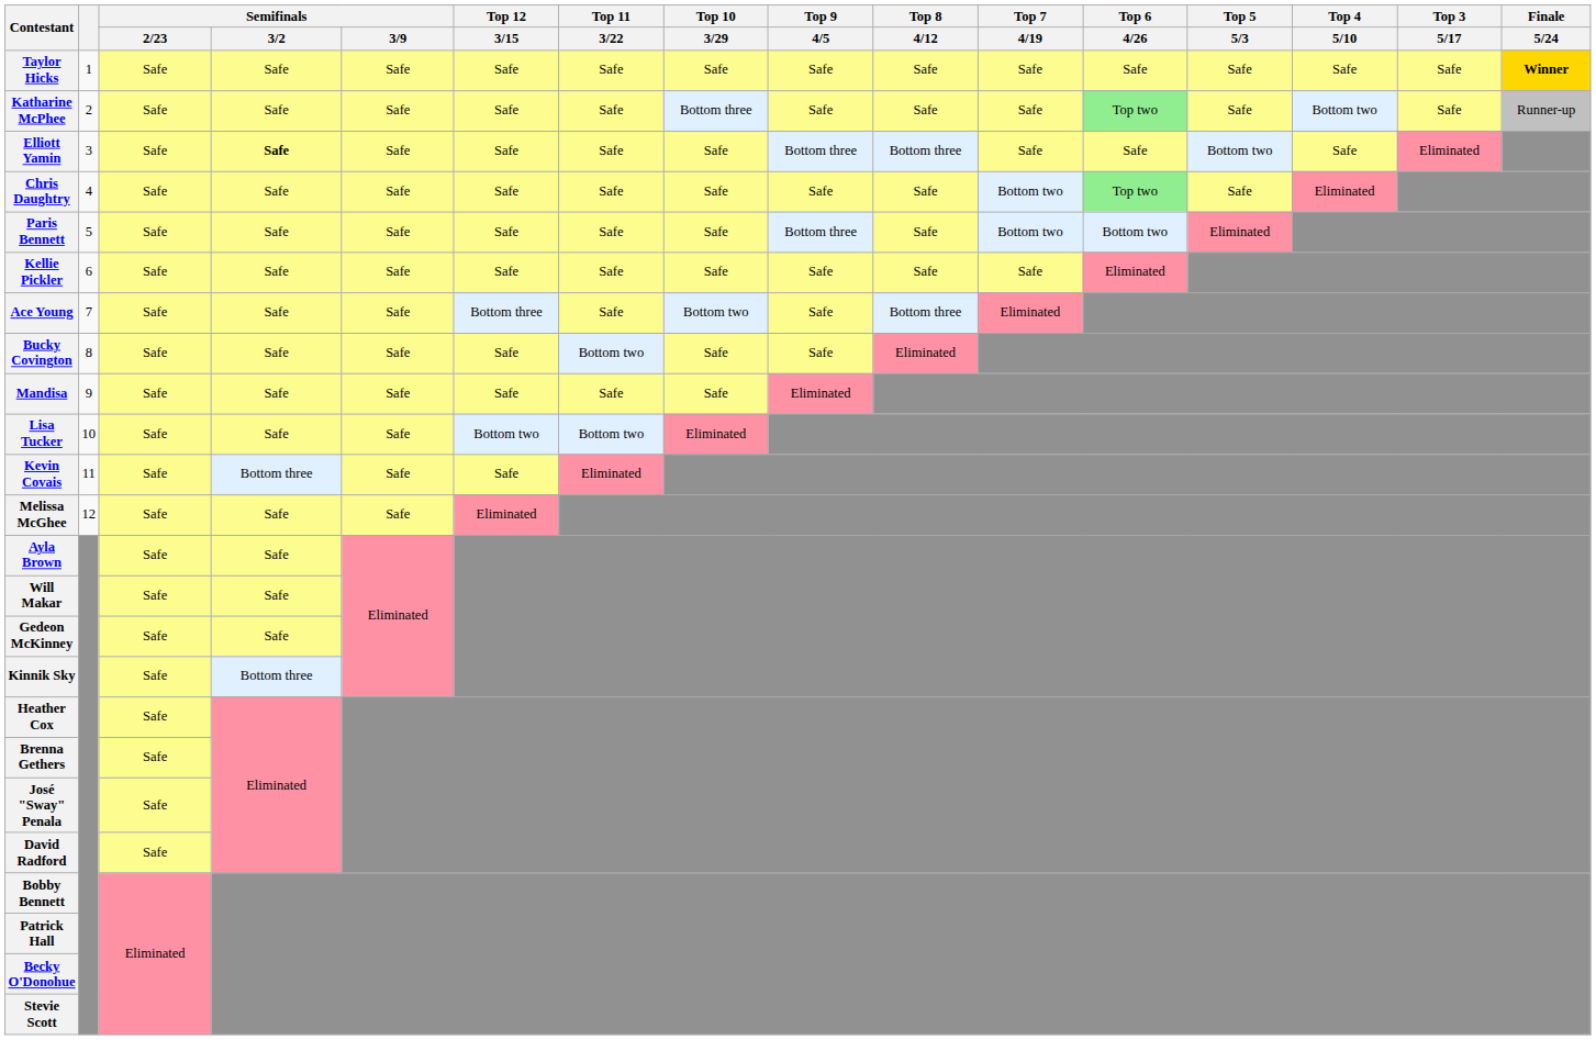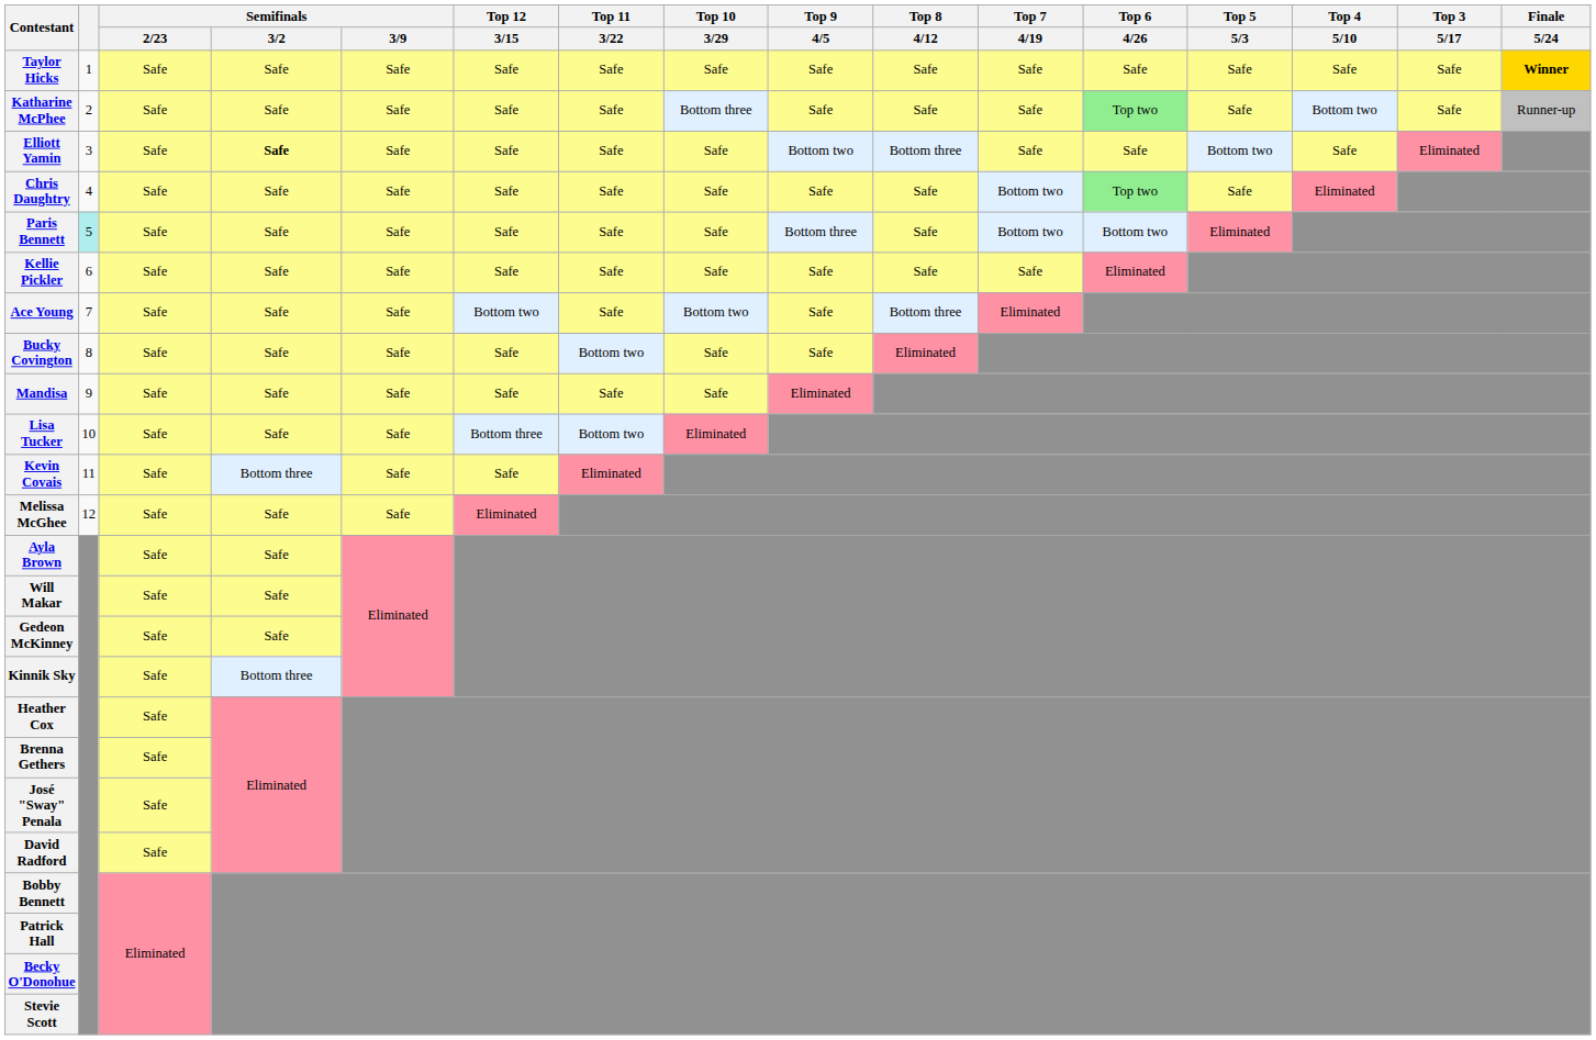 <table class="wikitable" style="text-align:center; font-size:85%;">
 <tr>
 <th rowspan="2" scope="col">Contestant</th>
 <th rowspan="2" scope="col"></th>
 <th scope="col" colspan=3 style="width:24%;">Semifinals</th>
 <th scope="col" style="width:7%;">Top 12</th>
 <th scope="col" style="width:7%;">Top 11</th>
 <th scope="col" style="width:7%;">Top 10</th>
 <th scope="col" style="width:7%;">Top 9</th>
 <th scope="col" style="width:7%;">Top 8</th>
 <th scope="col" style="width:7%;">Top 7</th>
 <th scope="col" style="width:7%;">Top 6</th>
 <th scope="col" style="width:7%;">Top 5</th>
 <th scope="col" style="width:7%;">Top 4</th>
 <th scope="col" style="width:7%;">Top 3</th>
 <th scope="col" style="width:7%;">Finale</th>
 </tr>
 <tr>
 <th>2/23</th>
 <th>3/2</th>
 <th>3/9</th>
 <th>3/15</th>
 <th>3/22</th>
 <th>3/29</th>
 <th>4/5</th>
 <th>4/12</th>
 <th>4/19</th>
 <th>4/26</th>
 <th>5/3</th>
 <th>5/10</th>
 <th>5/17</th>
 <th>5/24</th>
 </tr>
 <tr style="height:40px">
 <th scope="row"><a href='#'>Taylor Hicks</a></th>
 <td>1</td>
 <td style="background:#FDFC8F;">Safe</td>
 <td style="background:#FDFC8F;">Safe</td>
 <td style="background:#FDFC8F;">Safe</td>
 <td style="background:#FDFC8F;">Safe</td>
 <td style="background:#FDFC8F;">Safe</td>
 <td style="background:#FDFC8F;">Safe</td>
 <td style="background:#FDFC8F;">Safe</td>
 <td style="background:#FDFC8F;">Safe</td>
 <td style="background:#FDFC8F;">Safe</td>
 <td style="background:#FDFC8F;">Safe</td>
 <td style="background:#FDFC8F;">Safe</td>
 <td style="background:#FDFC8F;">Safe</td>
 <td style="background:#FDFC8F;">Safe</td>
 <td bgcolor="gold"><strong>Winner</strong></td>
 </tr>
 <tr style="height:40px">
 <th scope="row"><a href='#'>Katharine McPhee</a></th>
 <td>2</td>
 <td style="background:#FDFC8F;">Safe</td>
 <td style="background:#FDFC8F;">Safe</td>
 <td style="background:#FDFC8F;">Safe</td>
 <td style="background:#FDFC8F;">Safe</td>
 <td style="background:#FDFC8F;">Safe</td>
 <td style="background:#e0f0ff;">Bottom three</td>
 <td style="background:#FDFC8F;">Safe</td>
 <td style="background:#FDFC8F;">Safe</td>
 <td style="background:#FDFC8F;">Safe</td>
 <td style="background:lightgreen">Top two</td>
 <td style="background:#FDFC8F;">Safe</td>
 <td style="background:#e0f0ff;">Bottom two</td>
 <td style="background:#FDFC8F;">Safe</td>
 <td bgcolor="silver">Runner-up</td>
 </tr>
 <tr style="height:40px">
 <th scope="row"><a href='#'>Elliott Yamin</a></th>
 <td>3</td>
 <td style="background:#FDFC8F;">Safe</td>
 <td style="background:#FDFC8F;"><strong>Safe</strong></td>
 <td style="background:#FDFC8F;">Safe</td>
 <td style="background:#FDFC8F;">Safe</td>
 <td style="background:#FDFC8F;">Safe</td>
 <td style="background:#FDFC8F;">Safe</td>
-<td style="background:#e0f0ff;">Bottom three</td>
+<td style="background:#e0f0ff;">Bottom two</td>
 <td style="background:#e0f0ff;">Bottom three</td>
 <td style="background:#FDFC8F;">Safe</td>
 <td style="background:#FDFC8F;">Safe</td>
 <td style="background:#e0f0ff;">Bottom two</td>
 <td style="background:#FDFC8F;">Safe</td>
 <td style="background:#FF91A4">Eliminated</td>
 <td style="background:#919191"></td>
 </tr>
 <tr style="height:40px">
 <th scope="row"><a href='#'>Chris Daughtry</a></th>
 <td>4</td>
 <td style="background:#FDFC8F;">Safe</td>
 <td style="background:#FDFC8F;">Safe</td>
 <td style="background:#FDFC8F;">Safe</td>
 <td style="background:#FDFC8F;">Safe</td>
 <td style="background:#FDFC8F;">Safe</td>
 <td style="background:#FDFC8F;">Safe</td>
 <td style="background:#FDFC8F;">Safe</td>
 <td style="background:#FDFC8F;">Safe</td>
 <td style="background:#e0f0ff;">Bottom two</td>
 <td style="background:lightgreen">Top two</td>
 <td style="background:#FDFC8F;">Safe</td>
 <td style="background:#FF91A4">Eliminated</td>
 <td colspan="2" style="background:#919191"></td>
 </tr>
 <tr style="height:40px">
 <th scope="row"><a href='#'>Paris Bennett</a></th>
-<td>5</td>
+<td style="background: paleturquoise;">5</td>
 <td style="background:#FDFC8F;">Safe</td>
 <td style="background:#FDFC8F;">Safe</td>
 <td style="background:#FDFC8F;">Safe</td>
 <td style="background:#FDFC8F;">Safe</td>
 <td style="background:#FDFC8F;">Safe</td>
 <td style="background:#FDFC8F;">Safe</td>
 <td style="background:#e0f0ff;">Bottom three</td>
 <td style="background:#FDFC8F;">Safe</td>
 <td style="background:#e0f0ff;">Bottom two</td>
 <td style="background:#e0f0ff;">Bottom two</td>
 <td style="background:#FF91A4">Eliminated</td>
 <td colspan="3" style="background:#919191"></td>
 </tr>
 <tr style="height:40px">
 <th scope="row"><a href='#'>Kellie Pickler</a></th>
 <td>6</td>
 <td style="background:#FDFC8F;">Safe</td>
 <td style="background:#FDFC8F;">Safe</td>
 <td style="background:#FDFC8F;">Safe</td>
 <td style="background:#FDFC8F;">Safe</td>
 <td style="background:#FDFC8F;">Safe</td>
 <td style="background:#FDFC8F;">Safe</td>
 <td style="background:#FDFC8F;">Safe</td>
 <td style="background:#FDFC8F;">Safe</td>
 <td style="background:#FDFC8F;">Safe</td>
 <td style="background:#FF91A4">Eliminated</td>
 <td colspan="4" style="background:#919191"></td>
 </tr>
 <tr style="height:40px">
 <th scope="row"><a href='#'>Ace Young</a></th>
 <td>7</td>
 <td style="background:#FDFC8F;">Safe</td>
 <td style="background:#FDFC8F;">Safe</td>
 <td style="background:#FDFC8F;">Safe</td>
-<td style="background:#e0f0ff;">Bottom three</td>
+<td style="background:#e0f0ff;">Bottom two</td>
 <td style="background:#FDFC8F;">Safe</td>
 <td style="background:#e0f0ff;">Bottom two</td>
 <td style="background:#FDFC8F;">Safe</td>
 <td style="background:#e0f0ff;">Bottom three</td>
 <td style="background:#FF91A4">Eliminated</td>
 <td colspan="5" style="background:#919191"></td>
 </tr>
 <tr style="height:40px">
 <th scope="row"><a href='#'>Bucky Covington</a></th>
 <td>8</td>
 <td style="background:#FDFC8F;">Safe</td>
 <td style="background:#FDFC8F;">Safe</td>
 <td style="background:#FDFC8F;">Safe</td>
 <td style="background:#FDFC8F;">Safe</td>
 <td style="background:#e0f0ff;">Bottom two</td>
 <td style="background:#FDFC8F;">Safe</td>
 <td style="background:#FDFC8F;">Safe</td>
 <td style="background:#FF91A4">Eliminated</td>
 <td colspan="6" style="background:#919191"></td>
 </tr>
 <tr style="height:40px">
 <th scope="row"><a href='#'>Mandisa</a></th>
 <td>9</td>
 <td style="background:#FDFC8F;">Safe</td>
 <td style="background:#FDFC8F;">Safe</td>
 <td style="background:#FDFC8F;">Safe</td>
 <td style="background:#FDFC8F;">Safe</td>
 <td style="background:#FDFC8F;">Safe</td>
 <td style="background:#FDFC8F;">Safe</td>
 <td style="background:#FF91A4">Eliminated</td>
 <td colspan="7" style="background:#919191"></td>
 </tr>
 <tr style="height:40px">
 <th scope="row"><a href='#'>Lisa Tucker</a></th>
 <td>10</td>
 <td style="background:#FDFC8F;">Safe</td>
 <td style="background:#FDFC8F;">Safe</td>
 <td style="background:#FDFC8F;">Safe</td>
-<td style="background:#e0f0ff;">Bottom two</td>
+<td style="background:#e0f0ff;">Bottom three</td>
 <td style="background:#e0f0ff;">Bottom two</td>
 <td style="background:#FF91A4">Eliminated</td>
 <td colspan="8" style="background:#919191"></td>
 </tr>
 <tr style="height:40px">
 <th scope="row"><a href='#'>Kevin Covais</a></th>
 <td>11</td>
 <td style="background:#FDFC8F;">Safe</td>
 <td style="background:#e0f0ff;">Bottom three</td>
 <td style="background:#FDFC8F;">Safe</td>
 <td style="background:#FDFC8F;">Safe</td>
 <td style="background:#FF91A4">Eliminated</td>
 <td colspan="9" style="background:#919191"></td>
 </tr>
 <tr style="height:40px">
 <th scope="row">Melissa McGhee</th>
 <td>12</td>
 <td style="background:#FDFC8F;">Safe</td>
 <td style="background:#FDFC8F;">Safe</td>
 <td style="background:#FDFC8F;">Safe</td>
 <td style="background:#FF91A4">Eliminated</td>
 <td colspan="10" style="background:#919191"></td>
 </tr>
 <tr style="height:40px">
 <th scope="row"><a href='#'>Ayla Brown</a></th>
 <td rowspan="12" bgcolor="919191"></td>
 <td style="background:#FDFC8F;">Safe</td>
 <td style="background:#FDFC8F;">Safe</td>
 <td rowspan="4" style="background:#FF91A4">Eliminated</td>
 <td colspan="11" rowspan="4" style="background:#919191"></td>
 </tr>
 <tr style="height:40px">
 <th scope="row">Will Makar</th>
 <td style="background:#FDFC8F;">Safe</td>
 <td style="background:#FDFC8F;">Safe</td>
 </tr>
 <tr style="height:40px">
 <th scope="row">Gedeon McKinney</th>
 <td style="background:#FDFC8F;">Safe</td>
 <td style="background:#FDFC8F;">Safe</td>
 </tr>
 <tr style="height:40px">
 <th scope="row">Kinnik Sky</th>
 <td style="background:#FDFC8F;">Safe</td>
 <td style="background:#e0f0ff;">Bottom three</td>
 </tr>
 <tr style="height:40px">
 <th scope="row">Heather Cox</th>
 <td style="background:#FDFC8F;">Safe</td>
 <td rowspan="4" style="background:#FF91A4">Eliminated</td>
 <td colspan="12" rowspan="4" style="background:#919191"></td>
 </tr>
 <tr style="height:40px">
 <th scope="row">Brenna Gethers</th>
 <td style="background:#FDFC8F;">Safe</td>
 </tr>
 <tr style="height:40px">
 <th scope="row">José "Sway" Penala</th>
 <td style="background:#FDFC8F;">Safe</td>
 </tr>
 <tr style="height:40px">
 <th scope="row">David Radford</th>
 <td style="background:#FDFC8F;">Safe</td>
 </tr>
 <tr style="height:40px">
 <th scope="row">Bobby Bennett</th>
 <td rowspan="4" style="background:#FF91A4">Eliminated</td>
 <td colspan="13" rowspan="4" style="background:#919191"></td>
 </tr>
 <tr style="height:40px">
 <th scope="row">Patrick Hall</th>
 </tr>
 <tr style="height:40px">
 <th scope="row"><a href='#'>Becky O'Donohue</a></th>
 </tr>
 <tr style="height:40px">
 <th scope="row">Stevie Scott</th>
 </tr>
 </table>
